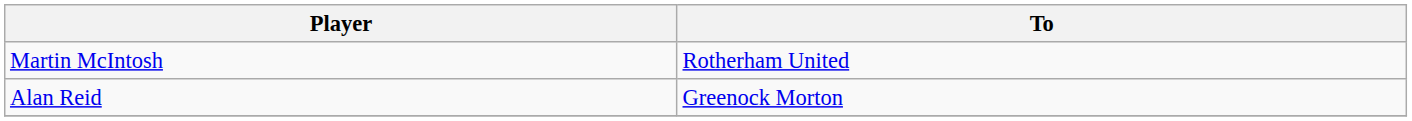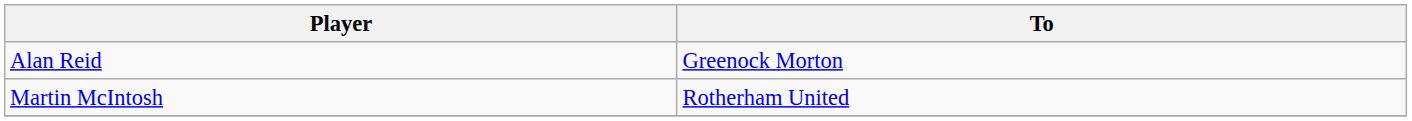 <table class="wikitable" style="text-align:center; font-size:95%;width:75%; text-align:left">
 <tr>
 <th><strong>Player</strong></th>
 <th><strong>To</strong></th>
-</tr>
-<tr>
-<td> <a href='#'>Martin McIntosh</a></td>
-<td><a href='#'>Rotherham United</a></td>
 </tr>
 <tr --->
 <td> <a href='#'>Alan Reid</a></td>
 <td><a href='#'>Greenock Morton</a></td>
 </tr>
 <tr>
+<td> <a href='#'>Martin McIntosh</a></td>
+<td><a href='#'>Rotherham United</a></td>
+</tr>
+<tr>
 </tr>
 </table>
